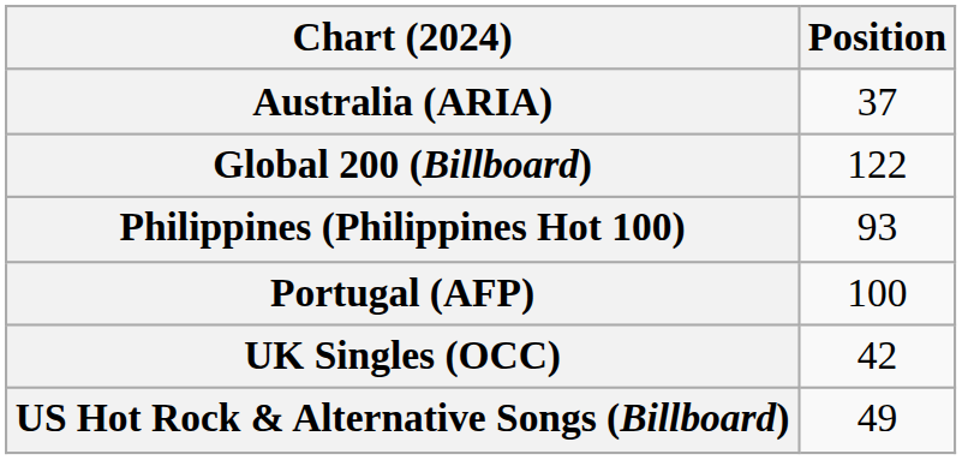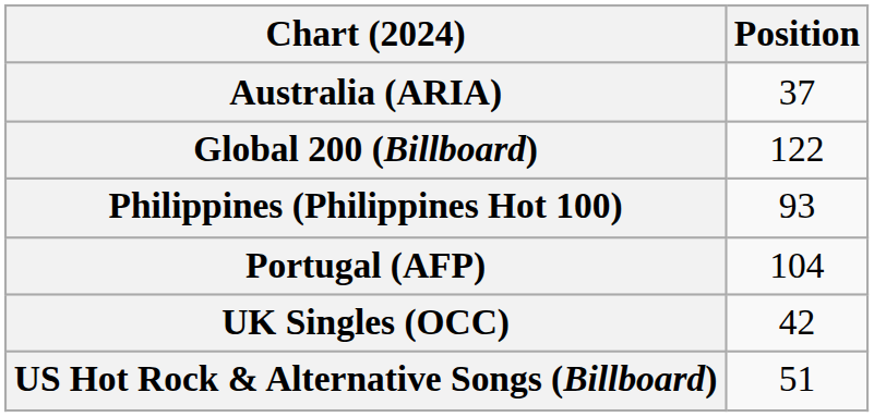 <table class="wikitable sortable plainrowheaders" style="text-align:center">
 <tr>
 <th>Chart (2024)</th>
 <th>Position</th>
 </tr>
 <tr>
 <th scope="row">Australia (ARIA)</th>
 <td>37</td>
 </tr>
 <tr>
 <th scope="row">Global 200 (<em>Billboard</em>)</th>
 <td>122</td>
 </tr>
 <tr>
 <th scope="row">Philippines (Philippines Hot 100)</th>
 <td>93</td>
 </tr>
 <tr>
 <th scope="row">Portugal (AFP)</th>
-<td>100</td>
+<td>104</td>
 </tr>
 <tr>
 <th scope="row">UK Singles (OCC)</th>
 <td>42</td>
 </tr>
 <tr>
 <th scope="row">US Hot Rock & Alternative Songs (<em>Billboard</em>)</th>
-<td>49</td>
+<td>51</td>
 </tr>
 </table>
